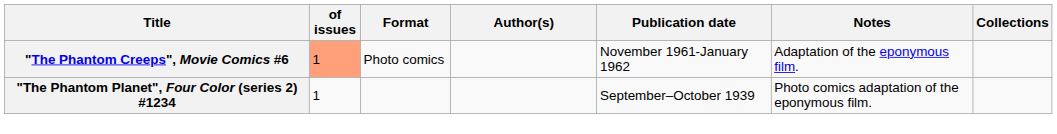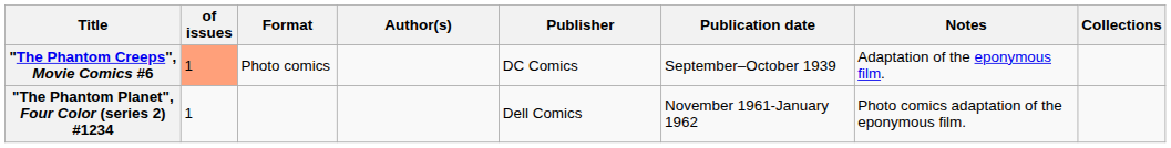 <table class="wikitable">
 <tr>
 <th>Title</th>
 <th style="width:40pt"> of issues</th>
 <th style="width:75pt">Format</th>
 <th style="width:125pt">Author(s)</th>
+<th style="width:125pt">Publisher</th>
 <th style="width:150pt">Publication date</th>
 <th style="width:175pt">Notes</th>
 <th>Collections</th>
 </tr>
 <tr>
 <th>"<a href='#'>The Phantom Creeps</a>", <em>Movie Comics</em> #6</th>
 <td style="background: lightsalmon;">1</td>
 <td>Photo comics</td>
 <td></td>
-<td>November 1961-January 1962</td>
+<td>DC Comics</td>
+<td>September–October 1939</td>
 <td>Adaptation of the <a href='#'>eponymous film</a>.</td>
 <td></td>
 </tr>
 <tr>
 <th>"The Phantom Planet", <em>Four Color</em> (series 2) #1234</th>
 <td>1</td>
 <td></td>
 <td></td>
-<td>September–October 1939</td>
+<td>Dell Comics</td>
+<td>November 1961-January 1962</td>
 <td>Photo comics adaptation of the eponymous film.</td>
 <td></td>
 </tr>
 </table>
